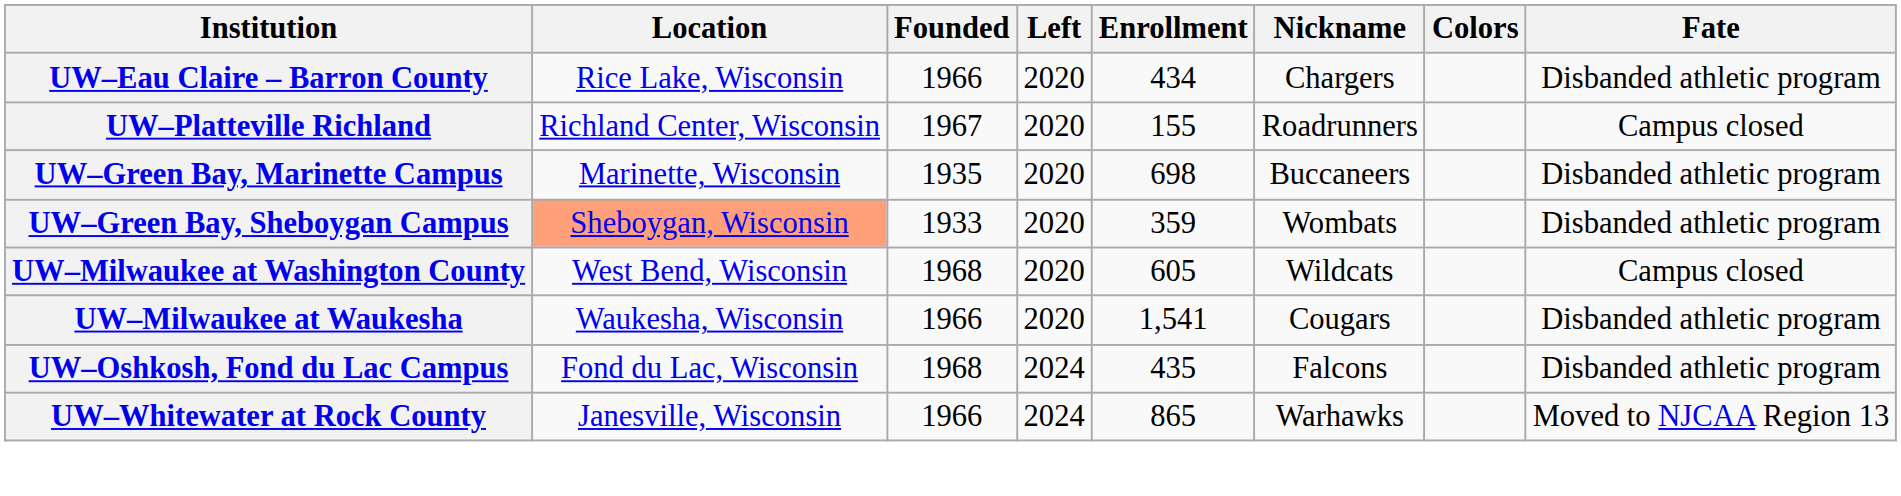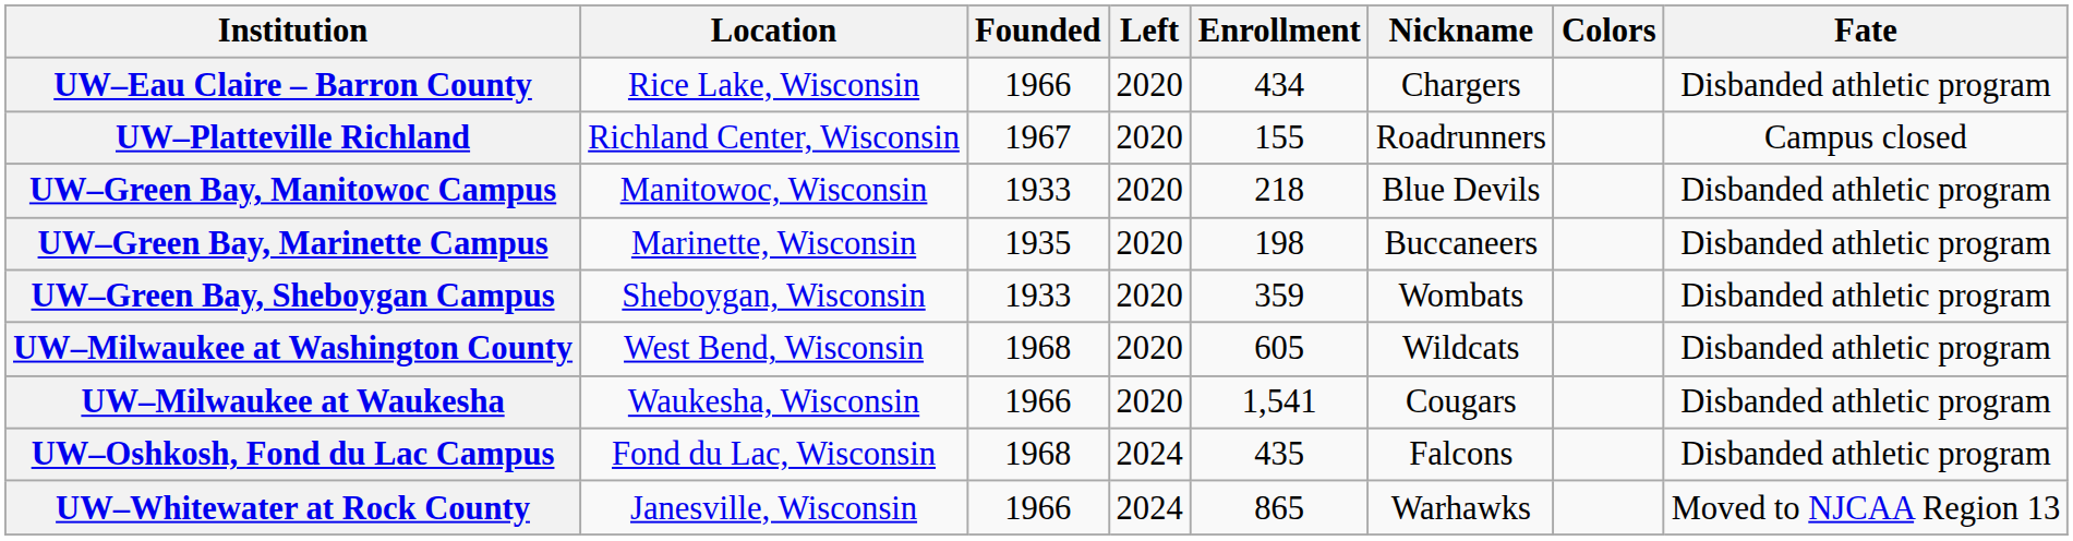 <table class="wikitable sortable">
 <tr>
 <th>Institution</th>
 <th>Location</th>
 <th>Founded</th>
 <th>Left</th>
 <th>Enrollment</th>
 <th>Nickname</th>
 <th>Colors</th>
 <th>Fate</th>
 </tr>
 <tr style="text-align:center">
 <th><a href='#'>UW–Eau Claire – Barron County</a></th>
 <td><a href='#'>Rice Lake, Wisconsin</a></td>
 <td>1966</td>
 <td>2020</td>
 <td>434</td>
 <td>Chargers</td>
 <td></td>
 <td>Disbanded athletic program</td>
 </tr>
 <tr style="text-align:center">
 <th><a href='#'>UW–Platteville Richland</a></th>
 <td><a href='#'>Richland Center, Wisconsin</a></td>
 <td>1967</td>
 <td>2020</td>
 <td>155</td>
 <td>Roadrunners</td>
 <td></td>
 <td>Campus closed</td>
 </tr>
 <tr style="text-align:center">
+<th><a href='#'>UW–Green Bay, Manitowoc Campus</a></th>
+<td><a href='#'>Manitowoc, Wisconsin</a></td>
+<td>1933</td>
+<td>2020</td>
+<td>218</td>
+<td>Blue Devils</td>
+<td></td>
+<td>Disbanded athletic program</td>
+</tr>
+<tr style="text-align:center">
 <th><a href='#'>UW–Green Bay, Marinette Campus</a></th>
 <td><a href='#'>Marinette, Wisconsin</a></td>
 <td>1935</td>
 <td>2020</td>
-<td>698</td>
+<td>198</td>
 <td>Buccaneers</td>
 <td></td>
 <td>Disbanded athletic program</td>
 </tr>
 <tr style="text-align:center">
 <th><a href='#'>UW–Green Bay, Sheboygan Campus</a></th>
-<td style="background: lightsalmon;"><a href='#'>Sheboygan, Wisconsin</a></td>
+<td><a href='#'>Sheboygan, Wisconsin</a></td>
 <td>1933</td>
 <td>2020</td>
 <td>359</td>
 <td>Wombats</td>
 <td></td>
 <td>Disbanded athletic program</td>
 </tr>
 <tr style="text-align:center">
 <th><a href='#'>UW–Milwaukee at Washington County</a></th>
 <td><a href='#'>West Bend, Wisconsin</a></td>
 <td>1968</td>
 <td>2020</td>
 <td>605</td>
 <td>Wildcats</td>
 <td></td>
-<td>Campus closed</td>
+<td>Disbanded athletic program</td>
 </tr>
 <tr style="text-align:center">
 <th><a href='#'>UW–Milwaukee at Waukesha</a></th>
 <td><a href='#'>Waukesha, Wisconsin</a></td>
 <td>1966</td>
 <td>2020</td>
 <td>1,541</td>
 <td>Cougars</td>
 <td></td>
 <td>Disbanded athletic program</td>
 </tr>
 <tr style="text-align:center">
 <th><strong><a href='#'>UW–Oshkosh, Fond du Lac Campus</a></strong></th>
 <td><a href='#'>Fond du Lac, Wisconsin</a></td>
 <td>1968</td>
 <td>2024</td>
 <td>435</td>
 <td>Falcons</td>
 <td></td>
 <td>Disbanded athletic program</td>
 </tr>
 <tr style="text-align:center">
 <th><strong><a href='#'>UW–Whitewater at Rock County</a></strong></th>
 <td><a href='#'>Janesville, Wisconsin</a></td>
 <td>1966</td>
 <td>2024</td>
 <td>865</td>
 <td>Warhawks</td>
 <td></td>
 <td>Moved to <a href='#'>NJCAA</a> Region 13</td>
 </tr>
 </table>
